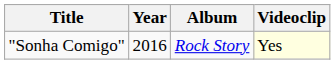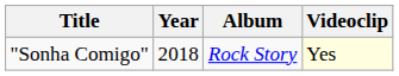 <table class="wikitable">
 <tr>
 <th>Title</th>
 <th>Year</th>
 <th>Album</th>
 <th>Videoclip</th>
 </tr>
 <tr>
 <td>"Sonha Comigo"</td>
-<td>2016</td>
+<td>2018</td>
 <td><em><a href='#'>Rock Story</a></em></td>
 <td style="background: lightyellow;">Yes</td>
 </tr>
 </table>
